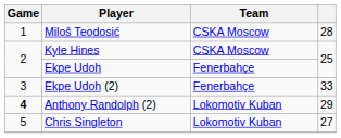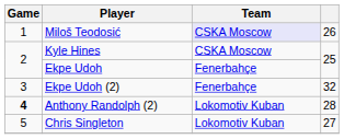 <table class="wikitable sortable" style="text-align: center">
 <tr>
 <th>Game</th>
 <th style="width:200px;">Player</th>
 <th style="width:170px;">Team</th>
 <th></th>
 </tr>
 <tr>
 <td>1</td>
 <td align="left"> <a href='#'>Miloš Teodosić</a></td>
-<td align="left"> <a href='#'>CSKA Moscow</a></td>
-<td>28</td>
+<td align="left" style="background: lavender;"> <a href='#'>CSKA Moscow</a></td>
+<td>26</td>
 </tr>
 <tr>
 <td rowspan="2">2</td>
 <td align="left"> <a href='#'>Kyle Hines</a></td>
 <td align="left"> <a href='#'>CSKA Moscow</a></td>
 <td rowspan="2">25</td>
 </tr>
 <tr>
 <td align="left"> <a href='#'>Ekpe Udoh</a></td>
 <td align="left"> <a href='#'>Fenerbahçe</a></td>
 </tr>
 <tr>
 <td>3</td>
 <td align="left"> <a href='#'>Ekpe Udoh</a> (2)</td>
 <td align="left"> <a href='#'>Fenerbahçe</a></td>
-<td>33</td>
+<td>32</td>
 </tr>
 <tr>
 <td><strong>4</strong></td>
 <td align="left"> <a href='#'>Anthony Randolph</a> (2)</td>
 <td align="left"> <a href='#'>Lokomotiv Kuban</a></td>
-<td>29</td>
+<td>28</td>
 </tr>
 <tr>
 <td>5</td>
 <td align="left"> <a href='#'>Chris Singleton</a></td>
 <td align="left"> <a href='#'>Lokomotiv Kuban</a></td>
 <td>27</td>
 </tr>
 <tr>
 </tr>
 </table>
